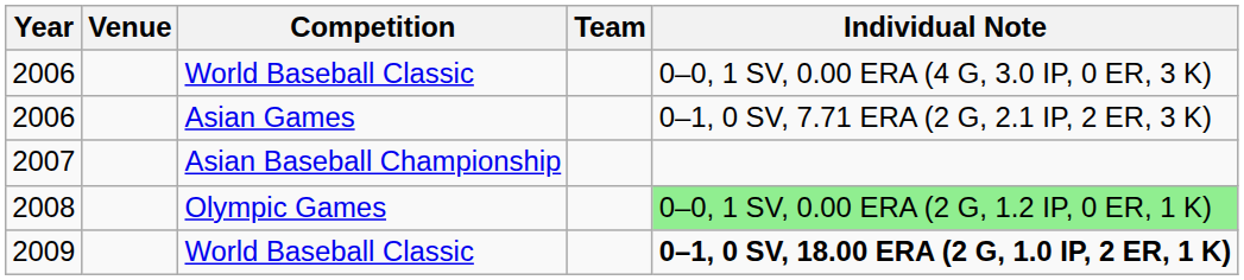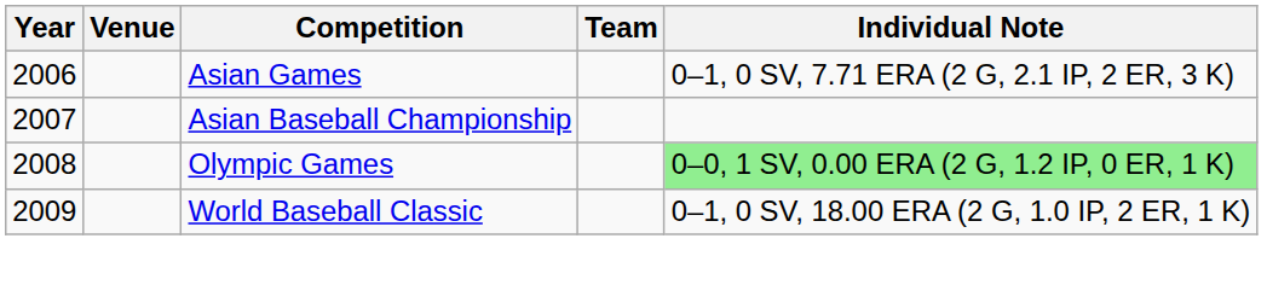 <table class="wikitable">
 <tr>
 <th>Year</th>
 <th>Venue</th>
 <th>Competition</th>
 <th>Team</th>
 <th>Individual Note</th>
-</tr>
-<tr>
-<td>2006</td>
-<td></td>
-<td><a href='#'>World Baseball Classic</a></td>
-<td style="text-align:center"></td>
-<td>0–0, 1 SV, 0.00 ERA (4 G, 3.0 IP, 0 ER, 3 K)</td>
 </tr>
 <tr>
 <td>2006</td>
 <td></td>
 <td><a href='#'>Asian Games</a></td>
 <td style="text-align:center"></td>
 <td>0–1, 0 SV, 7.71 ERA (2 G, 2.1 IP, 2 ER, 3 K)</td>
 </tr>
 <tr>
 <td>2007</td>
 <td></td>
 <td><a href='#'>Asian Baseball Championship</a></td>
 <td style="text-align:center"></td>
 <td></td>
 </tr>
 <tr>
 <td>2008</td>
 <td></td>
 <td><a href='#'>Olympic Games</a></td>
 <td style="text-align:center"></td>
 <td style="background: lightgreen;">0–0, 1 SV, 0.00 ERA (2 G, 1.2 IP, 0 ER, 1 K)</td>
 </tr>
 <tr>
 <td>2009</td>
 <td></td>
 <td><a href='#'>World Baseball Classic</a></td>
 <td style="text-align:center"></td>
-<td><strong>0–1, 0 SV, 18.00 ERA (2 G, 1.0 IP, 2 ER, 1 K)</strong></td>
+<td>0–1, 0 SV, 18.00 ERA (2 G, 1.0 IP, 2 ER, 1 K)</td>
 </tr>
 </table>
